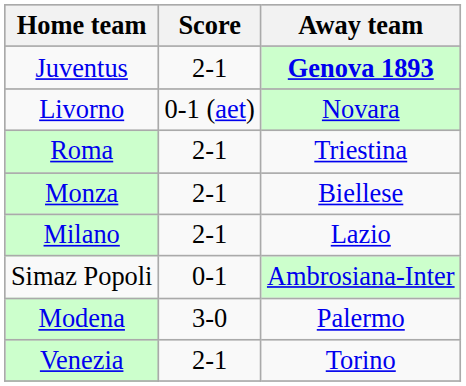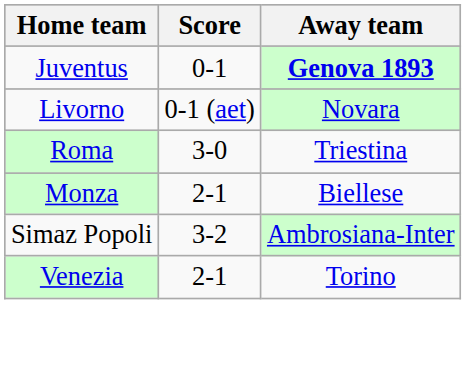 <table class="wikitable" style="text-align: center">
 <tr>
 <th>Home team</th>
 <th>Score</th>
 <th>Away team</th>
 </tr>
 <tr>
 <td><a href='#'>Juventus</a></td>
-<td>2-1</td>
+<td>0-1</td>
 <td bgcolor="ccffcc"><strong><a href='#'>Genova 1893</a></strong></td>
 </tr>
 <tr>
 <td><a href='#'>Livorno</a></td>
 <td>0-1 (<a href='#'>aet</a>)</td>
 <td bgcolor="ccffcc"><a href='#'>Novara</a></td>
 </tr>
 <tr>
 <td bgcolor="ccffcc"><a href='#'>Roma</a></td>
-<td>2-1</td>
+<td>3-0</td>
 <td><a href='#'>Triestina</a></td>
 </tr>
 <tr>
 <td bgcolor="ccffcc"><a href='#'>Monza</a></td>
 <td>2-1</td>
 <td><a href='#'>Biellese</a></td>
 </tr>
 <tr>
-<td bgcolor="ccffcc"><a href='#'>Milano</a></td>
-<td>2-1</td>
-<td><a href='#'>Lazio</a></td>
-</tr>
-<tr>
 <td>Simaz Popoli</td>
-<td>0-1</td>
+<td>3-2</td>
 <td bgcolor="ccffcc"><a href='#'>Ambrosiana-Inter</a></td>
-</tr>
-<tr>
-<td bgcolor="ccffcc"><a href='#'>Modena</a></td>
-<td>3-0</td>
-<td><a href='#'>Palermo</a></td>
 </tr>
 <tr>
 <td bgcolor="ccffcc"><a href='#'>Venezia</a></td>
 <td>2-1</td>
 <td><a href='#'>Torino</a></td>
 </tr>
 </table>
